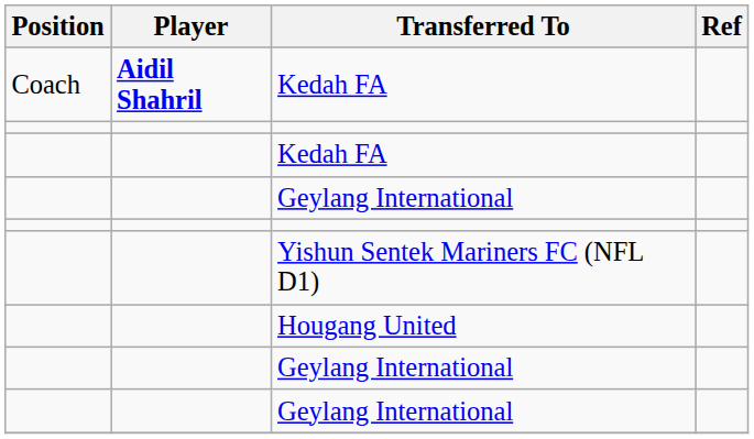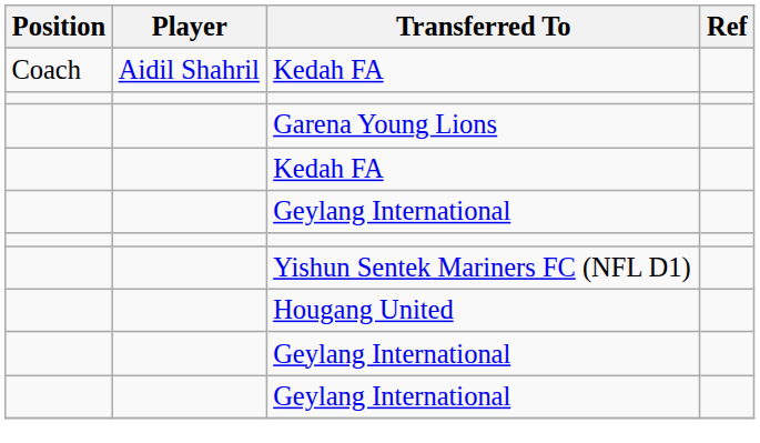 <table class="wikitable sortable" style="width:50%; text-align:center; font-size:100%; text-align:left;">
 <tr>
 <th><strong>Position</strong></th>
 <th><strong>Player</strong></th>
 <th><strong>Transferred To</strong></th>
 <th><strong>Ref</strong></th>
 </tr>
 <tr>
 <td>Coach</td>
-<td><strong> <a href='#'>Aidil Shahril</a></strong></td>
+<td> <a href='#'>Aidil Shahril</a></td>
 <td> <a href='#'>Kedah FA</a></td>
 <td></td>
 </tr>
 <tr>
 <td></td>
 <td></td>
 <td></td>
+<td></td>
+</tr>
+<tr>
+<td></td>
+<td></td>
+<td> <a href='#'>Garena Young Lions</a></td>
 <td></td>
 </tr>
 <tr>
 <td></td>
 <td></td>
 <td> <a href='#'>Kedah FA</a></td>
 <td></td>
 </tr>
 <tr>
 <td></td>
 <td></td>
 <td> <a href='#'>Geylang International</a></td>
 <td></td>
 </tr>
 <tr>
 <td></td>
 <td></td>
 <td></td>
 <td></td>
 </tr>
 <tr>
 <td></td>
 <td></td>
 <td> <a href='#'>Yishun Sentek Mariners FC</a> (NFL D1)</td>
 <td></td>
 </tr>
 <tr>
 <td></td>
 <td></td>
 <td> <a href='#'>Hougang United</a></td>
 <td></td>
 </tr>
 <tr>
 <td></td>
 <td></td>
 <td> <a href='#'>Geylang International</a></td>
 <td></td>
 </tr>
 <tr>
 <td></td>
 <td></td>
 <td> <a href='#'>Geylang International</a></td>
 <td></td>
 </tr>
 <tr>
 </tr>
 </table>
